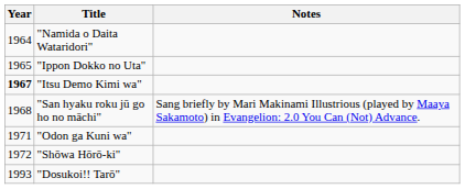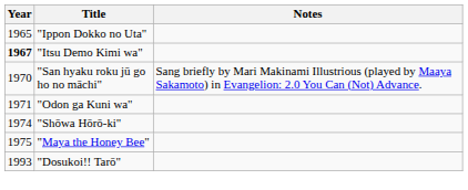 <table class="wikitable">
 <tr>
 <th>Year</th>
 <th>Title</th>
 <th>Notes</th>
-</tr>
-<tr>
-<td>1964</td>
-<td>"Namida o Daita Wataridori"</td>
-<td></td>
 </tr>
 <tr>
 <td>1965</td>
 <td>"Ippon Dokko no Uta"</td>
 <td></td>
 </tr>
 <tr>
 <td><strong>1967</strong></td>
 <td>"Itsu Demo Kimi wa"</td>
 <td></td>
 </tr>
 <tr>
-<td>1968</td>
+<td>1970</td>
 <td>"San hyaku roku jū go ho no māchi"</td>
 <td>Sang briefly by Mari Makinami Illustrious (played by <a href='#'>Maaya Sakamoto</a>) in <a href='#'>Evangelion: 2.0 You Can (Not) Advance</a>.</td>
 </tr>
 <tr>
 <td>1971</td>
 <td>"Odon ga Kuni wa"</td>
 <td></td>
 </tr>
 <tr>
-<td>1972</td>
+<td>1974</td>
 <td>"Shōwa Hōrō-ki"</td>
+<td></td>
+</tr>
+<tr>
+<td>1975</td>
+<td>"<a href='#'>Maya the Honey Bee</a>"</td>
 <td></td>
 </tr>
 <tr>
 <td>1993</td>
 <td>"Dosukoi!! Tarō"</td>
 <td></td>
 </tr>
 </table>
